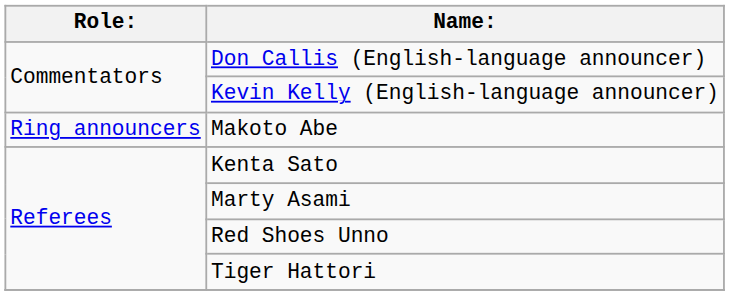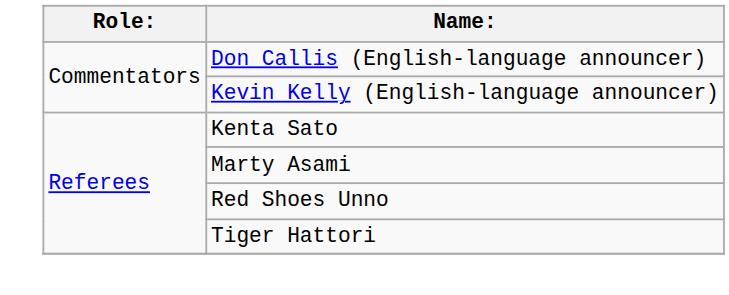 <table class=wikitable style="font-size:90%; margin: 0.5em 0 0.5em 1em; float: right; clear: right;">
 <tr>
 <th>Role:</th>
 <th>Name:</th>
 </tr>
 <tr>
 <td rowspan=2>Commentators</td>
 <td><a href='#'>Don Callis</a> (English-language announcer)</td>
 </tr>
 <tr>
 <td><a href='#'>Kevin Kelly</a> (English-language announcer)</td>
-</tr>
-<tr>
-<td rowspan=1><a href='#'>Ring announcers</a></td>
-<td>Makoto Abe</td>
 </tr>
 <tr>
 <td rowspan=4><a href='#'>Referees</a></td>
 <td>Kenta Sato</td>
 </tr>
 <tr>
 <td>Marty Asami</td>
 </tr>
 <tr>
 <td>Red Shoes Unno</td>
 </tr>
 <tr>
 <td>Tiger Hattori</td>
 </tr>
 <tr>
 </tr>
 </table>
